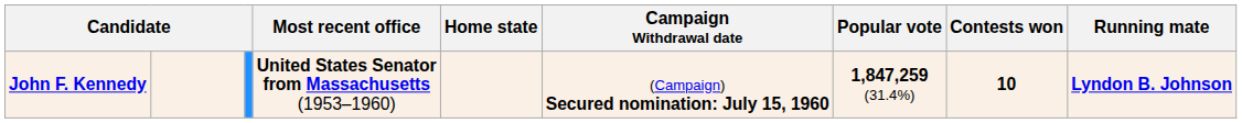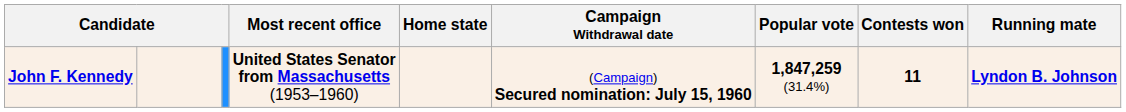 <table class="sortable wikitable" style="text-align:center;">
 <tr>
 <th colspan="3">Candidate</th>
 <th class="unsortable">Most recent office</th>
 <th>Home state</th>
 <th data-sort-type="date">Campaign<br><small>Withdrawal date</small></th>
 <th>Popular vote</th>
 <th>Contests won</th>
 <th>Running mate</th>
 </tr>
 <tr style="background:linen;">
 <th style="background:linen;" scope="row" data-sort-=""><a href='#'>John F. Kennedy</a></th>
 <td style="min-width:80px;"></td>
 <td style="background:#1E90FF;"></td>
 <td><strong>United States Senator</strong><br><strong>from <a href='#'>Massachusetts</a></strong><br>(1953–1960)</td>
 <td></td>
 <td data-sort-value="0"><br><small>(<a href='#'>Campaign</a>)</small><br><strong>Secured nomination:</strong> <strong>July 15, 1960</strong></td>
 <td data-sort-value="1,847,259"><strong>1,847,259</strong><br><small>(31.4%)</small></td>
-<td data-sort-value="10"><strong>10</strong></td>
+<td data-sort-value="10"><strong>11</strong></td>
 <td><strong><a href='#'>Lyndon B. Johnson</a></strong></td>
 </tr>
 </table>
